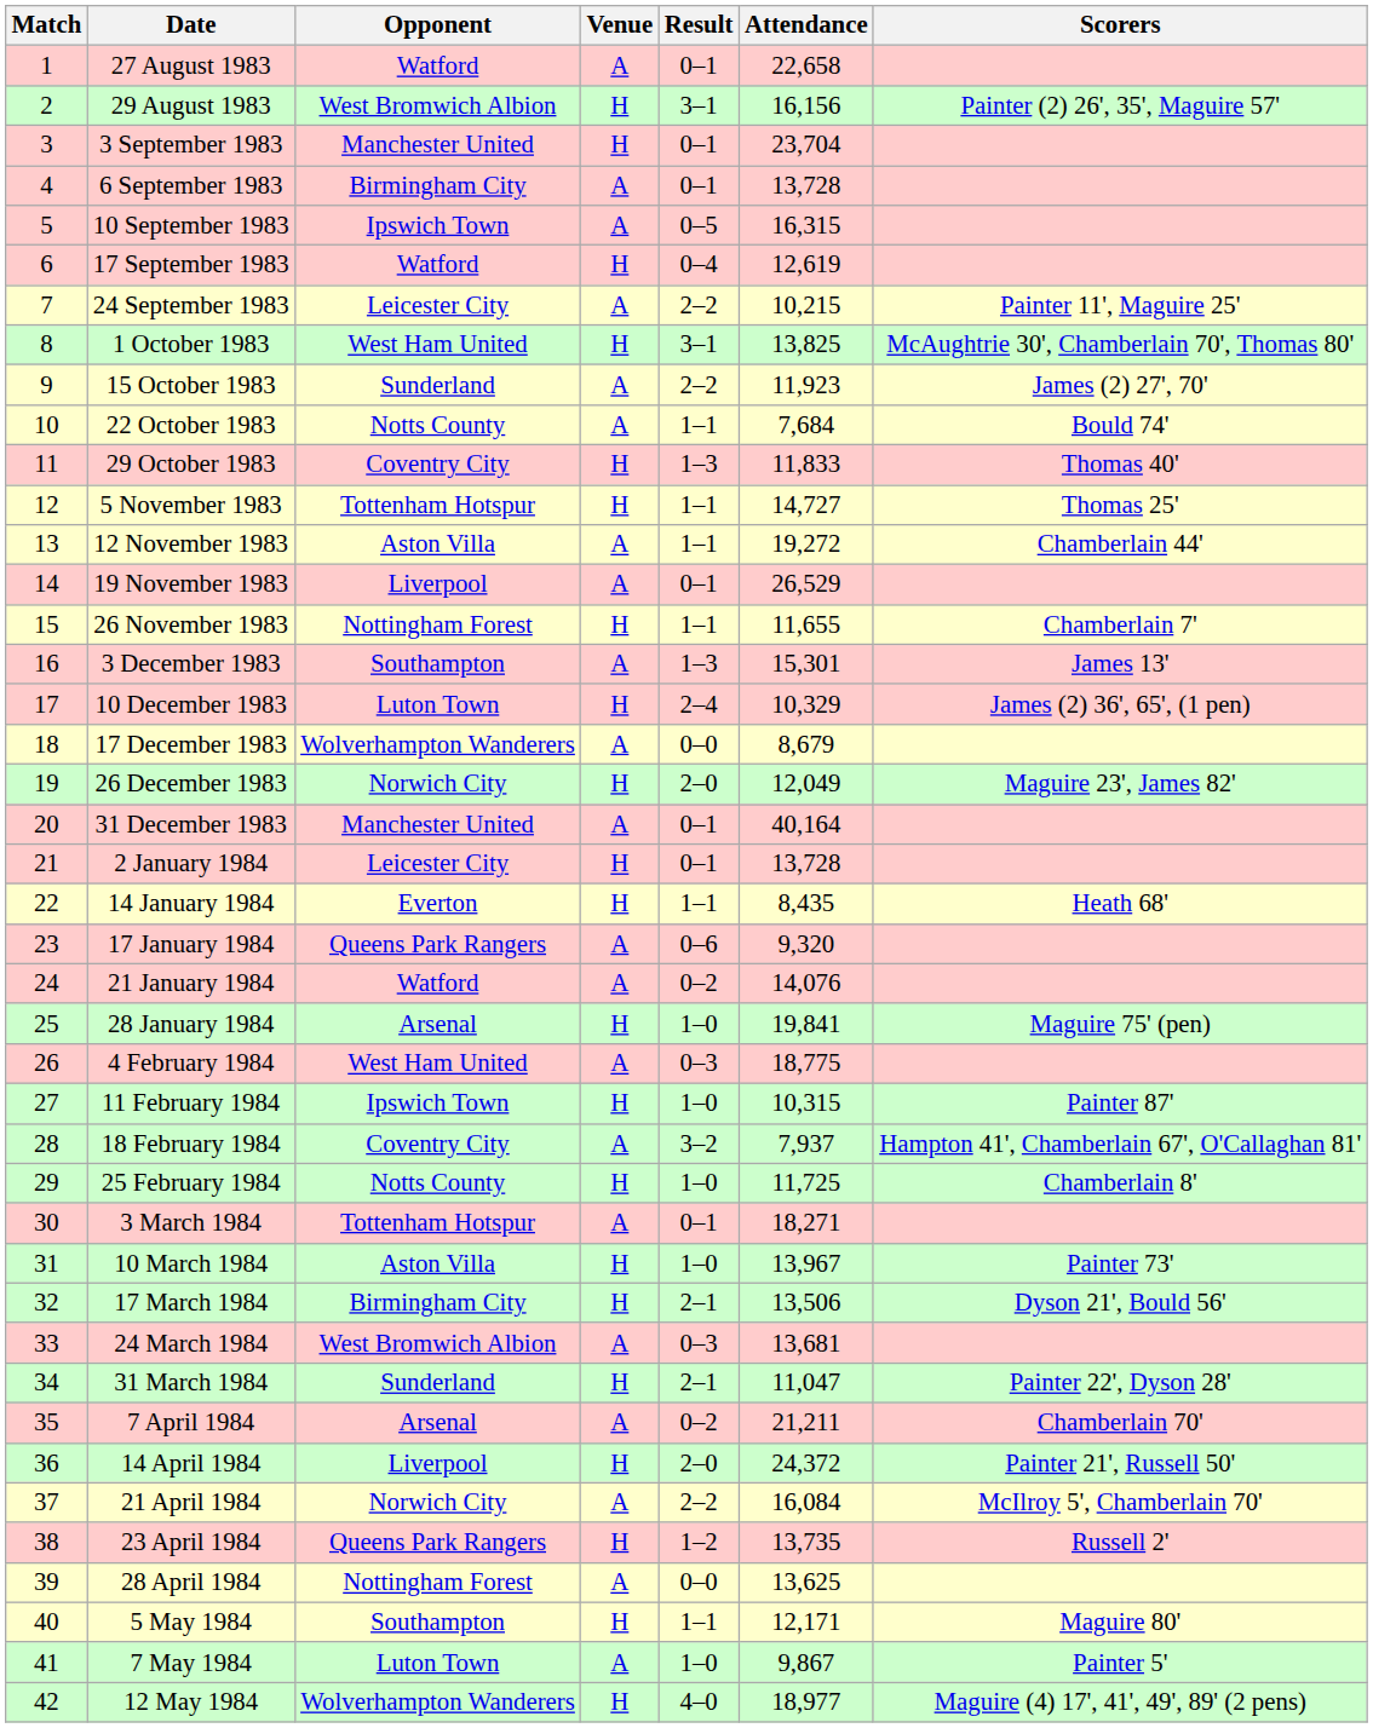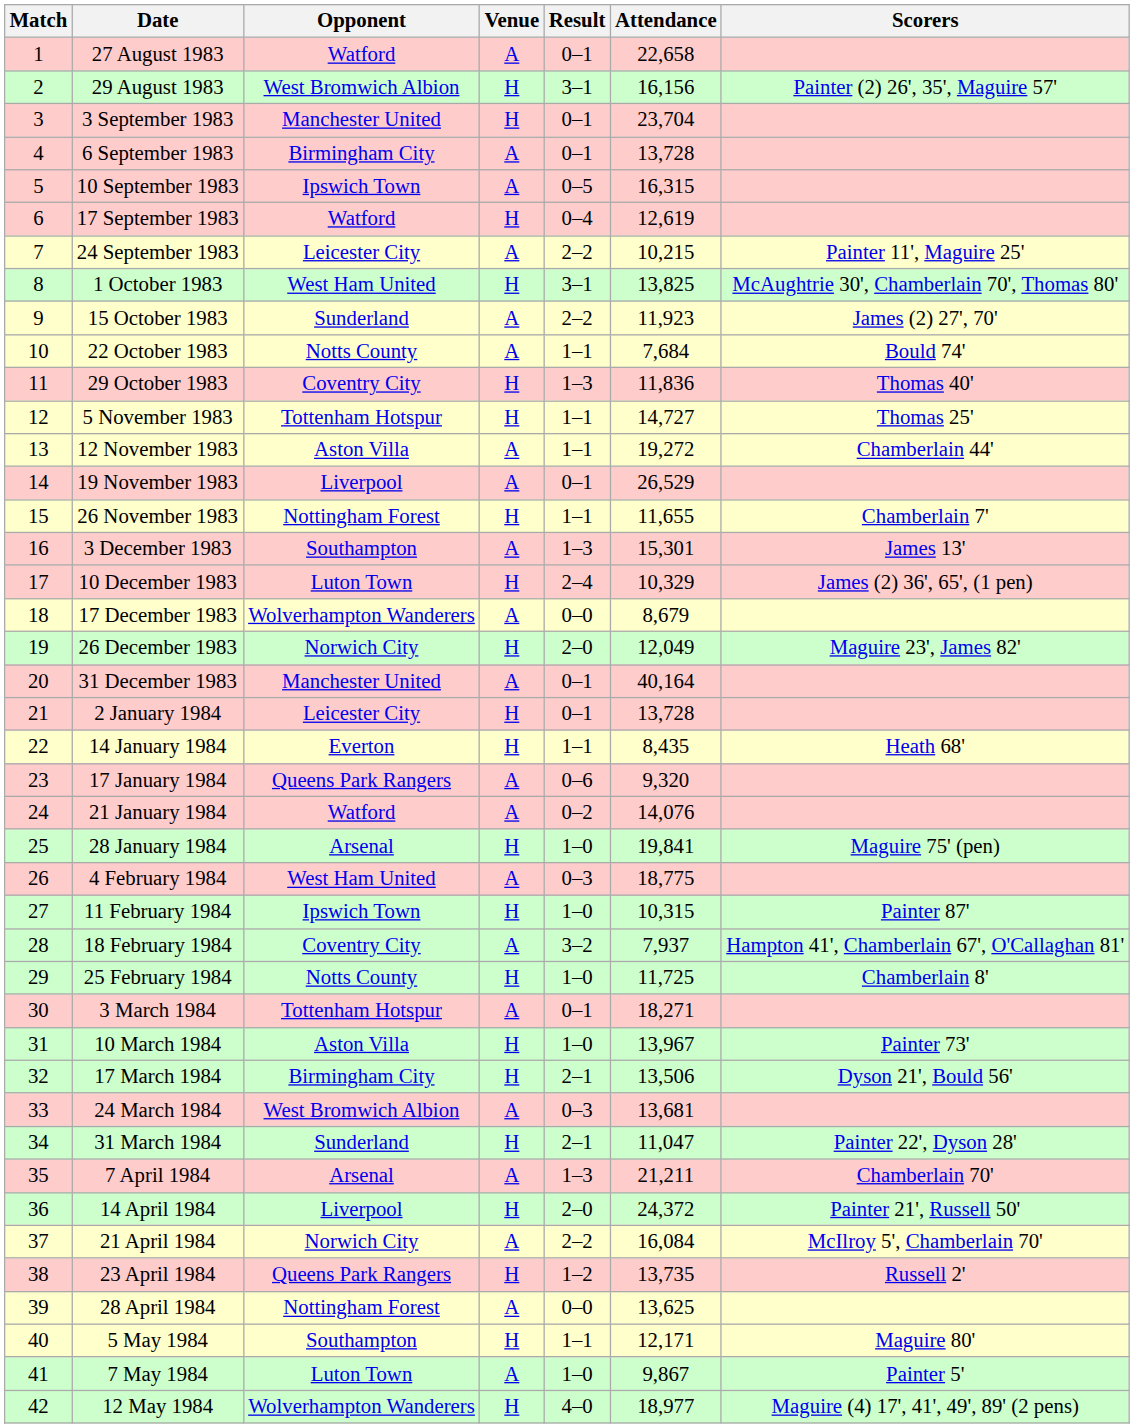 <table class="wikitable" style="font-size:100%; text-align:center">
 <tr>
 <th>Match</th>
 <th>Date</th>
 <th>Opponent</th>
 <th>Venue</th>
 <th>Result</th>
 <th>Attendance</th>
 <th>Scorers</th>
 </tr>
 <tr style="background-color: #FFCCCC;">
 <td>1</td>
 <td>27 August 1983</td>
 <td><a href='#'>Watford</a></td>
 <td><a href='#'>A</a></td>
 <td>0–1</td>
 <td>22,658</td>
 <td></td>
 </tr>
 <tr style="background-color: #CCFFCC;">
 <td>2</td>
 <td>29 August 1983</td>
 <td><a href='#'>West Bromwich Albion</a></td>
 <td><a href='#'>H</a></td>
 <td>3–1</td>
 <td>16,156</td>
 <td><a href='#'>Painter</a> (2) 26', 35', <a href='#'>Maguire</a> 57'</td>
 </tr>
 <tr style="background-color: #FFCCCC;">
 <td>3</td>
 <td>3 September 1983</td>
 <td><a href='#'>Manchester United</a></td>
 <td><a href='#'>H</a></td>
 <td>0–1</td>
 <td>23,704</td>
 <td></td>
 </tr>
 <tr style="background-color: #FFCCCC;">
 <td>4</td>
 <td>6 September 1983</td>
 <td><a href='#'>Birmingham City</a></td>
 <td><a href='#'>A</a></td>
 <td>0–1</td>
 <td>13,728</td>
 <td></td>
 </tr>
 <tr style="background-color: #FFCCCC;">
 <td>5</td>
 <td>10 September 1983</td>
 <td><a href='#'>Ipswich Town</a></td>
 <td><a href='#'>A</a></td>
 <td>0–5</td>
 <td>16,315</td>
 <td></td>
 </tr>
 <tr style="background-color: #FFCCCC;">
 <td>6</td>
 <td>17 September 1983</td>
 <td><a href='#'>Watford</a></td>
 <td><a href='#'>H</a></td>
 <td>0–4</td>
 <td>12,619</td>
 <td></td>
 </tr>
 <tr style="background-color: #FFFFCC;">
 <td>7</td>
 <td>24 September 1983</td>
 <td><a href='#'>Leicester City</a></td>
 <td><a href='#'>A</a></td>
 <td>2–2</td>
 <td>10,215</td>
 <td><a href='#'>Painter</a> 11', <a href='#'>Maguire</a> 25'</td>
 </tr>
 <tr style="background-color: #CCFFCC;">
 <td>8</td>
 <td>1 October 1983</td>
 <td><a href='#'>West Ham United</a></td>
 <td><a href='#'>H</a></td>
 <td>3–1</td>
 <td>13,825</td>
 <td><a href='#'>McAughtrie</a> 30', <a href='#'>Chamberlain</a> 70', <a href='#'>Thomas</a> 80'</td>
 </tr>
 <tr style="background-color: #FFFFCC;">
 <td>9</td>
 <td>15 October 1983</td>
 <td><a href='#'>Sunderland</a></td>
 <td><a href='#'>A</a></td>
 <td>2–2</td>
 <td>11,923</td>
 <td><a href='#'>James</a> (2) 27', 70'</td>
 </tr>
 <tr style="background-color: #FFFFCC;">
 <td>10</td>
 <td>22 October 1983</td>
 <td><a href='#'>Notts County</a></td>
 <td><a href='#'>A</a></td>
 <td>1–1</td>
 <td>7,684</td>
 <td><a href='#'>Bould</a> 74'</td>
 </tr>
 <tr style="background-color: #FFCCCC;">
 <td>11</td>
 <td>29 October 1983</td>
 <td><a href='#'>Coventry City</a></td>
 <td><a href='#'>H</a></td>
 <td>1–3</td>
-<td>11,833</td>
+<td>11,836</td>
 <td><a href='#'>Thomas</a> 40'</td>
 </tr>
 <tr style="background-color: #FFFFCC;">
 <td>12</td>
 <td>5 November 1983</td>
 <td><a href='#'>Tottenham Hotspur</a></td>
 <td><a href='#'>H</a></td>
 <td>1–1</td>
 <td>14,727</td>
 <td><a href='#'>Thomas</a> 25'</td>
 </tr>
 <tr style="background-color: #FFFFCC;">
 <td>13</td>
 <td>12 November 1983</td>
 <td><a href='#'>Aston Villa</a></td>
 <td><a href='#'>A</a></td>
 <td>1–1</td>
 <td>19,272</td>
 <td><a href='#'>Chamberlain</a> 44'</td>
 </tr>
 <tr style="background-color: #FFCCCC;">
 <td>14</td>
 <td>19 November 1983</td>
 <td><a href='#'>Liverpool</a></td>
 <td><a href='#'>A</a></td>
 <td>0–1</td>
 <td>26,529</td>
 <td></td>
 </tr>
 <tr style="background-color: #FFFFCC;">
 <td>15</td>
 <td>26 November 1983</td>
 <td><a href='#'>Nottingham Forest</a></td>
 <td><a href='#'>H</a></td>
 <td>1–1</td>
 <td>11,655</td>
 <td><a href='#'>Chamberlain</a> 7'</td>
 </tr>
 <tr style="background-color: #FFCCCC;">
 <td>16</td>
 <td>3 December 1983</td>
 <td><a href='#'>Southampton</a></td>
 <td><a href='#'>A</a></td>
 <td>1–3</td>
 <td>15,301</td>
 <td><a href='#'>James</a> 13'</td>
 </tr>
 <tr style="background-color: #FFCCCC;">
 <td>17</td>
 <td>10 December 1983</td>
 <td><a href='#'>Luton Town</a></td>
 <td><a href='#'>H</a></td>
 <td>2–4</td>
 <td>10,329</td>
 <td><a href='#'>James</a> (2) 36', 65', (1 pen)</td>
 </tr>
 <tr style="background-color: #FFFFCC;">
 <td>18</td>
 <td>17 December 1983</td>
 <td><a href='#'>Wolverhampton Wanderers</a></td>
 <td><a href='#'>A</a></td>
 <td>0–0</td>
 <td>8,679</td>
 <td></td>
 </tr>
 <tr style="background-color: #CCFFCC;">
 <td>19</td>
 <td>26 December 1983</td>
 <td><a href='#'>Norwich City</a></td>
 <td><a href='#'>H</a></td>
 <td>2–0</td>
 <td>12,049</td>
 <td><a href='#'>Maguire</a> 23', <a href='#'>James</a> 82'</td>
 </tr>
 <tr style="background-color: #FFCCCC;">
 <td>20</td>
 <td>31 December 1983</td>
 <td><a href='#'>Manchester United</a></td>
 <td><a href='#'>A</a></td>
 <td>0–1</td>
 <td>40,164</td>
 <td></td>
 </tr>
 <tr style="background-color: #FFCCCC;">
 <td>21</td>
 <td>2 January 1984</td>
 <td><a href='#'>Leicester City</a></td>
 <td><a href='#'>H</a></td>
 <td>0–1</td>
 <td>13,728</td>
 <td></td>
 </tr>
 <tr style="background-color: #FFFFCC;">
 <td>22</td>
 <td>14 January 1984</td>
 <td><a href='#'>Everton</a></td>
 <td><a href='#'>H</a></td>
 <td>1–1</td>
 <td>8,435</td>
 <td><a href='#'>Heath</a> 68'</td>
 </tr>
 <tr style="background-color: #FFCCCC;">
 <td>23</td>
 <td>17 January 1984</td>
 <td><a href='#'>Queens Park Rangers</a></td>
 <td><a href='#'>A</a></td>
 <td>0–6</td>
 <td>9,320</td>
 <td></td>
 </tr>
 <tr style="background-color: #FFCCCC;">
 <td>24</td>
 <td>21 January 1984</td>
 <td><a href='#'>Watford</a></td>
 <td><a href='#'>A</a></td>
 <td>0–2</td>
 <td>14,076</td>
 <td></td>
 </tr>
 <tr style="background-color: #CCFFCC;">
 <td>25</td>
 <td>28 January 1984</td>
 <td><a href='#'>Arsenal</a></td>
 <td><a href='#'>H</a></td>
 <td>1–0</td>
 <td>19,841</td>
 <td><a href='#'>Maguire</a> 75' (pen)</td>
 </tr>
 <tr style="background-color: #FFCCCC;">
 <td>26</td>
 <td>4 February 1984</td>
 <td><a href='#'>West Ham United</a></td>
 <td><a href='#'>A</a></td>
 <td>0–3</td>
 <td>18,775</td>
 <td></td>
 </tr>
 <tr style="background-color: #CCFFCC;">
 <td>27</td>
 <td>11 February 1984</td>
 <td><a href='#'>Ipswich Town</a></td>
 <td><a href='#'>H</a></td>
 <td>1–0</td>
 <td>10,315</td>
 <td><a href='#'>Painter</a> 87'</td>
 </tr>
 <tr style="background-color: #CCFFCC;">
 <td>28</td>
 <td>18 February 1984</td>
 <td><a href='#'>Coventry City</a></td>
 <td><a href='#'>A</a></td>
 <td>3–2</td>
 <td>7,937</td>
 <td><a href='#'>Hampton</a> 41', <a href='#'>Chamberlain</a> 67', <a href='#'>O'Callaghan</a> 81'</td>
 </tr>
 <tr style="background-color: #CCFFCC;">
 <td>29</td>
 <td>25 February 1984</td>
 <td><a href='#'>Notts County</a></td>
 <td><a href='#'>H</a></td>
 <td>1–0</td>
 <td>11,725</td>
 <td><a href='#'>Chamberlain</a> 8'</td>
 </tr>
 <tr style="background-color: #FFCCCC;">
 <td>30</td>
 <td>3 March 1984</td>
 <td><a href='#'>Tottenham Hotspur</a></td>
 <td><a href='#'>A</a></td>
 <td>0–1</td>
 <td>18,271</td>
 <td></td>
 </tr>
 <tr style="background-color: #CCFFCC;">
 <td>31</td>
 <td>10 March 1984</td>
 <td><a href='#'>Aston Villa</a></td>
 <td><a href='#'>H</a></td>
 <td>1–0</td>
 <td>13,967</td>
 <td><a href='#'>Painter</a> 73'</td>
 </tr>
 <tr style="background-color: #CCFFCC;">
 <td>32</td>
 <td>17 March 1984</td>
 <td><a href='#'>Birmingham City</a></td>
 <td><a href='#'>H</a></td>
 <td>2–1</td>
 <td>13,506</td>
 <td><a href='#'>Dyson</a> 21', <a href='#'>Bould</a> 56'</td>
 </tr>
 <tr style="background-color: #FFCCCC;">
 <td>33</td>
 <td>24 March 1984</td>
 <td><a href='#'>West Bromwich Albion</a></td>
 <td><a href='#'>A</a></td>
 <td>0–3</td>
 <td>13,681</td>
 <td></td>
 </tr>
 <tr style="background-color: #CCFFCC;">
 <td>34</td>
 <td>31 March 1984</td>
 <td><a href='#'>Sunderland</a></td>
 <td><a href='#'>H</a></td>
 <td>2–1</td>
 <td>11,047</td>
 <td><a href='#'>Painter</a> 22', <a href='#'>Dyson</a> 28'</td>
 </tr>
 <tr style="background-color: #FFCCCC;">
 <td>35</td>
 <td>7 April 1984</td>
 <td><a href='#'>Arsenal</a></td>
 <td><a href='#'>A</a></td>
-<td>0–2</td>
+<td>1–3</td>
 <td>21,211</td>
 <td><a href='#'>Chamberlain</a> 70'</td>
 </tr>
 <tr style="background-color: #CCFFCC;">
 <td>36</td>
 <td>14 April 1984</td>
 <td><a href='#'>Liverpool</a></td>
 <td><a href='#'>H</a></td>
 <td>2–0</td>
 <td>24,372</td>
 <td><a href='#'>Painter</a> 21', <a href='#'>Russell</a> 50'</td>
 </tr>
 <tr style="background-color: #FFFFCC;">
 <td>37</td>
 <td>21 April 1984</td>
 <td><a href='#'>Norwich City</a></td>
 <td><a href='#'>A</a></td>
 <td>2–2</td>
 <td>16,084</td>
 <td><a href='#'>McIlroy</a> 5', <a href='#'>Chamberlain</a> 70'</td>
 </tr>
 <tr style="background-color: #FFCCCC;">
 <td>38</td>
 <td>23 April 1984</td>
 <td><a href='#'>Queens Park Rangers</a></td>
 <td><a href='#'>H</a></td>
 <td>1–2</td>
 <td>13,735</td>
 <td><a href='#'>Russell</a> 2'</td>
 </tr>
 <tr style="background-color: #FFFFCC;">
 <td>39</td>
 <td>28 April 1984</td>
 <td><a href='#'>Nottingham Forest</a></td>
 <td><a href='#'>A</a></td>
 <td>0–0</td>
 <td>13,625</td>
 <td></td>
 </tr>
 <tr style="background-color: #FFFFCC;">
 <td>40</td>
 <td>5 May 1984</td>
 <td><a href='#'>Southampton</a></td>
 <td><a href='#'>H</a></td>
 <td>1–1</td>
 <td>12,171</td>
 <td><a href='#'>Maguire</a> 80'</td>
 </tr>
 <tr style="background-color: #CCFFCC;">
 <td>41</td>
 <td>7 May 1984</td>
 <td><a href='#'>Luton Town</a></td>
 <td><a href='#'>A</a></td>
 <td>1–0</td>
 <td>9,867</td>
 <td><a href='#'>Painter</a> 5'</td>
 </tr>
 <tr style="background-color: #CCFFCC;">
 <td>42</td>
 <td>12 May 1984</td>
 <td><a href='#'>Wolverhampton Wanderers</a></td>
 <td><a href='#'>H</a></td>
 <td>4–0</td>
 <td>18,977</td>
 <td><a href='#'>Maguire</a> (4) 17', 41', 49', 89' (2 pens)</td>
 </tr>
 </table>
